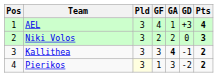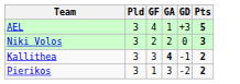 <table class="wikitable" style="text-align: center;">
 <tr>
-<th>Pos</th>
 <th width=165>Team</th>
 <th>Pld</th>
 <th>GF</th>
 <th>GA</th>
 <th>GD</th>
 <th>Pts</th>
 </tr>
 <tr bgcolor="#ccffcc">
-<td>1</td>
 <td align=left><a href='#'>AEL</a></td>
 <td>3</td>
 <td>4</td>
 <td>1</td>
 <td>+3</td>
-<td><strong>4</strong></td>
+<td><strong>5</strong></td>
 </tr>
 <tr bgcolor="#ccffcc">
-<td>2</td>
 <td align=left><a href='#'>Niki Volos</a></td>
 <td>3</td>
 <td>2</td>
 <td>2</td>
 <td>0</td>
 <td><strong>3</strong></td>
 </tr>
 <tr>
-<td>3</td>
 <td align=left><a href='#'>Kallithea</a></td>
 <td>3</td>
 <td>3</td>
 <td><strong>4</strong></td>
 <td>-1</td>
 <td><strong>2</strong></td>
 </tr>
 <tr>
-<td>4</td>
 <td align=left><a href='#'>Pierikos</a></td>
-<td style="background: lightyellow;">3</td>
+<td>3</td>
 <td>1</td>
 <td>3</td>
 <td>-2</td>
 <td><strong>2</strong></td>
 </tr>
 </table>
